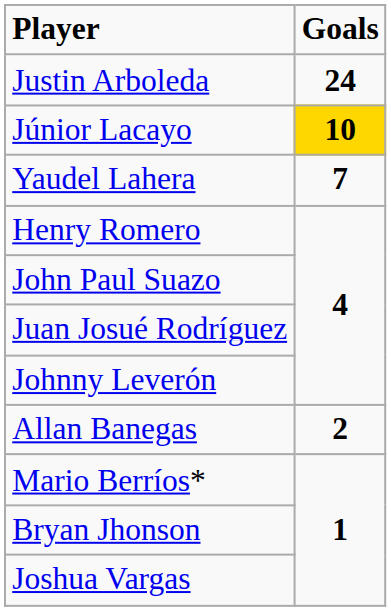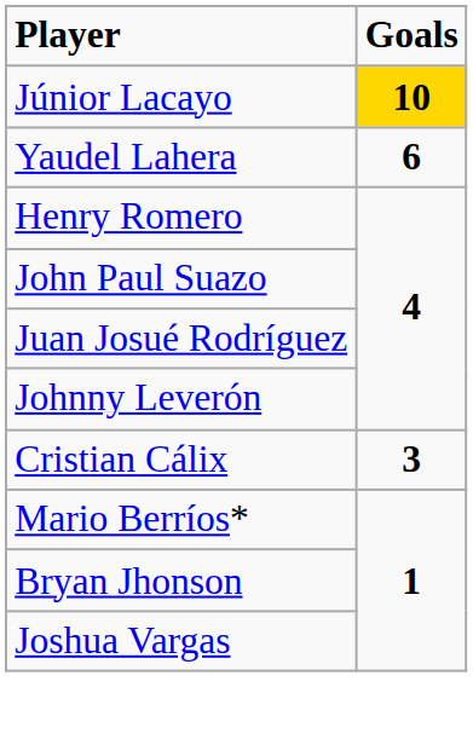 <table class="wikitable">
 <tr>
 <td><strong>Player</strong></td>
 <td><strong>Goals</strong></td>
-</tr>
-<tr>
-<td> <a href='#'>Justin Arboleda</a></td>
-<td rowspan="1" align=center><strong>24</strong></td>
 </tr>
 <tr>
 <td> <a href='#'>Júnior Lacayo</a></td>
 <td rowspan="1" align=center style="background: gold;"><strong>10</strong></td>
 </tr>
 <tr>
 <td> <a href='#'>Yaudel Lahera</a></td>
-<td rowspan="1" align=center><strong>7</strong></td>
+<td rowspan="1" align=center><strong>6</strong></td>
 </tr>
 <tr>
 <td> <a href='#'>Henry Romero</a></td>
 <td rowspan="4" align=center><strong>4</strong></td>
 </tr>
 <tr>
 <td> <a href='#'>John Paul Suazo</a></td>
 </tr>
 <tr>
 <td> <a href='#'>Juan Josué Rodríguez</a></td>
 </tr>
 <tr>
 <td> <a href='#'>Johnny Leverón</a></td>
 </tr>
 <tr>
-<td> <a href='#'>Allan Banegas</a></td>
-<td rowspan="1" align=center><strong>2</strong></td>
+<td> <a href='#'>Cristian Cálix</a></td>
+<td rowspan="1" align=center><strong>3</strong></td>
 </tr>
 <tr>
 <td> <a href='#'>Mario Berríos</a>*</td>
 <td rowspan="3" align=center><strong>1</strong></td>
 </tr>
 <tr>
 <td> <a href='#'>Bryan Jhonson</a></td>
 </tr>
 <tr>
 <td> <a href='#'>Joshua Vargas</a></td>
 </tr>
 </table>
